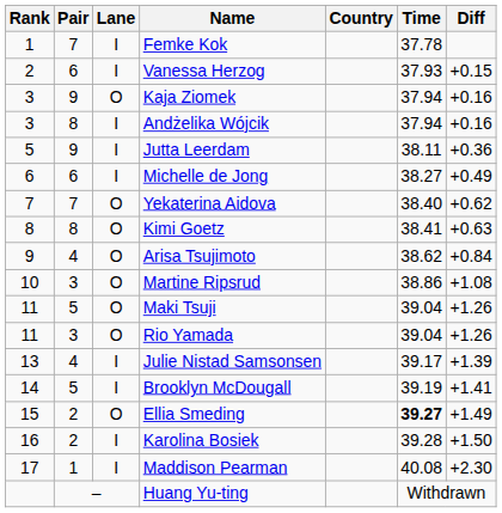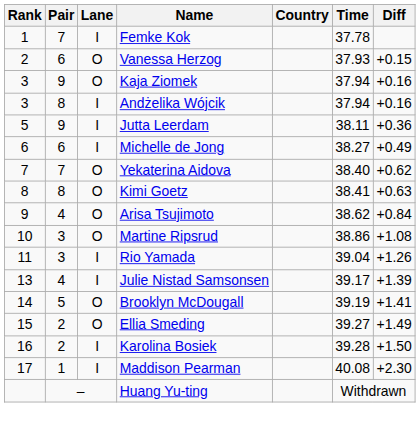 <table class="wikitable sortable" style="text-align:center">
 <tr>
 <th>Rank</th>
 <th>Pair</th>
 <th>Lane</th>
 <th>Name</th>
 <th>Country</th>
 <th>Time</th>
 <th>Diff</th>
 </tr>
 <tr>
 <td>1</td>
 <td>7</td>
 <td>I</td>
 <td align=left><a href='#'>Femke Kok</a></td>
 <td align=left></td>
 <td>37.78</td>
 <td></td>
 </tr>
 <tr>
 <td>2</td>
 <td>6</td>
-<td>I</td>
+<td>O</td>
 <td align=left><a href='#'>Vanessa Herzog</a></td>
 <td align=left></td>
 <td>37.93</td>
 <td>+0.15</td>
 </tr>
 <tr>
 <td>3</td>
 <td>9</td>
 <td>O</td>
 <td align=left><a href='#'>Kaja Ziomek</a></td>
 <td align=left></td>
 <td>37.94</td>
 <td>+0.16</td>
 </tr>
 <tr>
 <td>3</td>
 <td>8</td>
 <td>I</td>
 <td align=left><a href='#'>Andżelika Wójcik</a></td>
 <td align=left></td>
 <td>37.94</td>
 <td>+0.16</td>
 </tr>
 <tr>
 <td>5</td>
 <td>9</td>
 <td>I</td>
 <td align=left><a href='#'>Jutta Leerdam</a></td>
 <td align=left></td>
 <td>38.11</td>
 <td>+0.36</td>
 </tr>
 <tr>
 <td>6</td>
 <td>6</td>
 <td>I</td>
 <td align=left><a href='#'>Michelle de Jong</a></td>
 <td align=left></td>
 <td>38.27</td>
 <td>+0.49</td>
 </tr>
 <tr>
 <td>7</td>
 <td>7</td>
 <td>O</td>
 <td align=left><a href='#'>Yekaterina Aidova</a></td>
 <td align=left></td>
 <td>38.40</td>
 <td>+0.62</td>
 </tr>
 <tr>
 <td>8</td>
 <td>8</td>
 <td>O</td>
 <td align=left><a href='#'>Kimi Goetz</a></td>
 <td align=left></td>
 <td>38.41</td>
 <td>+0.63</td>
 </tr>
 <tr>
 <td>9</td>
 <td>4</td>
 <td>O</td>
 <td align=left><a href='#'>Arisa Tsujimoto</a></td>
 <td align=left></td>
 <td>38.62</td>
 <td>+0.84</td>
 </tr>
 <tr>
 <td>10</td>
 <td>3</td>
 <td>O</td>
 <td align=left><a href='#'>Martine Ripsrud</a></td>
 <td align=left></td>
 <td>38.86</td>
 <td>+1.08</td>
 </tr>
 <tr>
 <td>11</td>
-<td>5</td>
-<td>O</td>
-<td align=left><a href='#'>Maki Tsuji</a></td>
-<td align=left></td>
-<td>39.04</td>
-<td>+1.26</td>
-</tr>
-<tr>
-<td>11</td>
 <td>3</td>
-<td>O</td>
+<td>I</td>
 <td align=left><a href='#'>Rio Yamada</a></td>
 <td align=left></td>
 <td>39.04</td>
 <td>+1.26</td>
 </tr>
 <tr>
 <td>13</td>
 <td>4</td>
 <td>I</td>
 <td align=left><a href='#'>Julie Nistad Samsonsen</a></td>
 <td align=left></td>
 <td>39.17</td>
 <td>+1.39</td>
 </tr>
 <tr>
 <td>14</td>
 <td>5</td>
-<td>I</td>
+<td>O</td>
 <td align=left><a href='#'>Brooklyn McDougall</a></td>
 <td align=left></td>
 <td>39.19</td>
 <td>+1.41</td>
 </tr>
 <tr>
 <td>15</td>
 <td>2</td>
 <td>O</td>
 <td align=left><a href='#'>Ellia Smeding</a></td>
 <td align=left></td>
-<td><strong>39.27</strong></td>
+<td>39.27</td>
 <td>+1.49</td>
 </tr>
 <tr>
 <td>16</td>
 <td>2</td>
 <td>I</td>
 <td align=left><a href='#'>Karolina Bosiek</a></td>
 <td align=left></td>
 <td>39.28</td>
 <td>+1.50</td>
 </tr>
 <tr>
 <td>17</td>
 <td>1</td>
 <td>I</td>
 <td align=left><a href='#'>Maddison Pearman</a></td>
 <td align=left></td>
 <td>40.08</td>
 <td>+2.30</td>
 </tr>
 <tr>
 <td></td>
 <td colspan="2">–</td>
 <td align=left><a href='#'>Huang Yu-ting</a></td>
 <td align=left></td>
 <td colspan="2">Withdrawn</td>
 </tr>
 </table>
